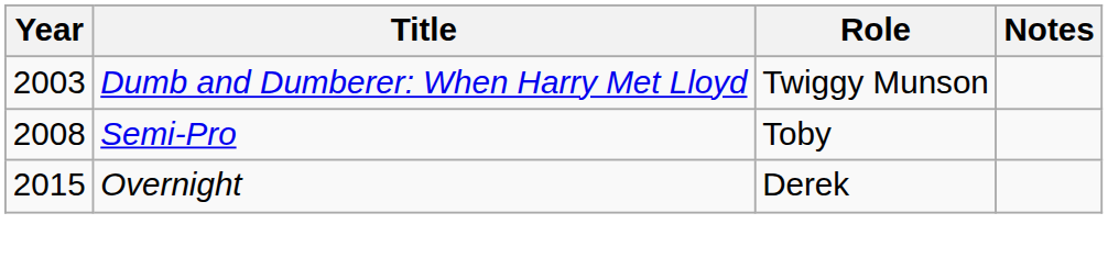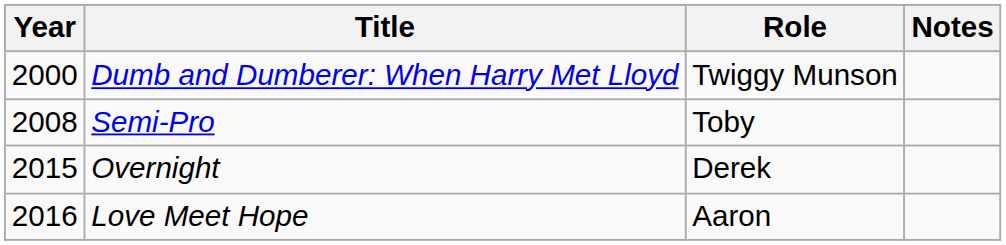 <table class="wikitable sortable">
 <tr>
 <th>Year</th>
 <th>Title</th>
 <th>Role</th>
 <th>Notes</th>
 </tr>
 <tr>
-<td>2003</td>
+<td>2000</td>
 <td><em><a href='#'>Dumb and Dumberer: When Harry Met Lloyd</a></em></td>
 <td>Twiggy Munson</td>
 <td></td>
 </tr>
 <tr>
 <td>2008</td>
 <td><em><a href='#'>Semi-Pro</a></em></td>
 <td>Toby</td>
 <td></td>
 </tr>
 <tr>
 <td>2015</td>
 <td><em>Overnight</em></td>
 <td>Derek</td>
 <td></td>
 </tr>
+<tr>
+<td>2016</td>
+<td><em>Love Meet Hope</em></td>
+<td>Aaron</td>
+<td></td>
+</tr>
 </table>
